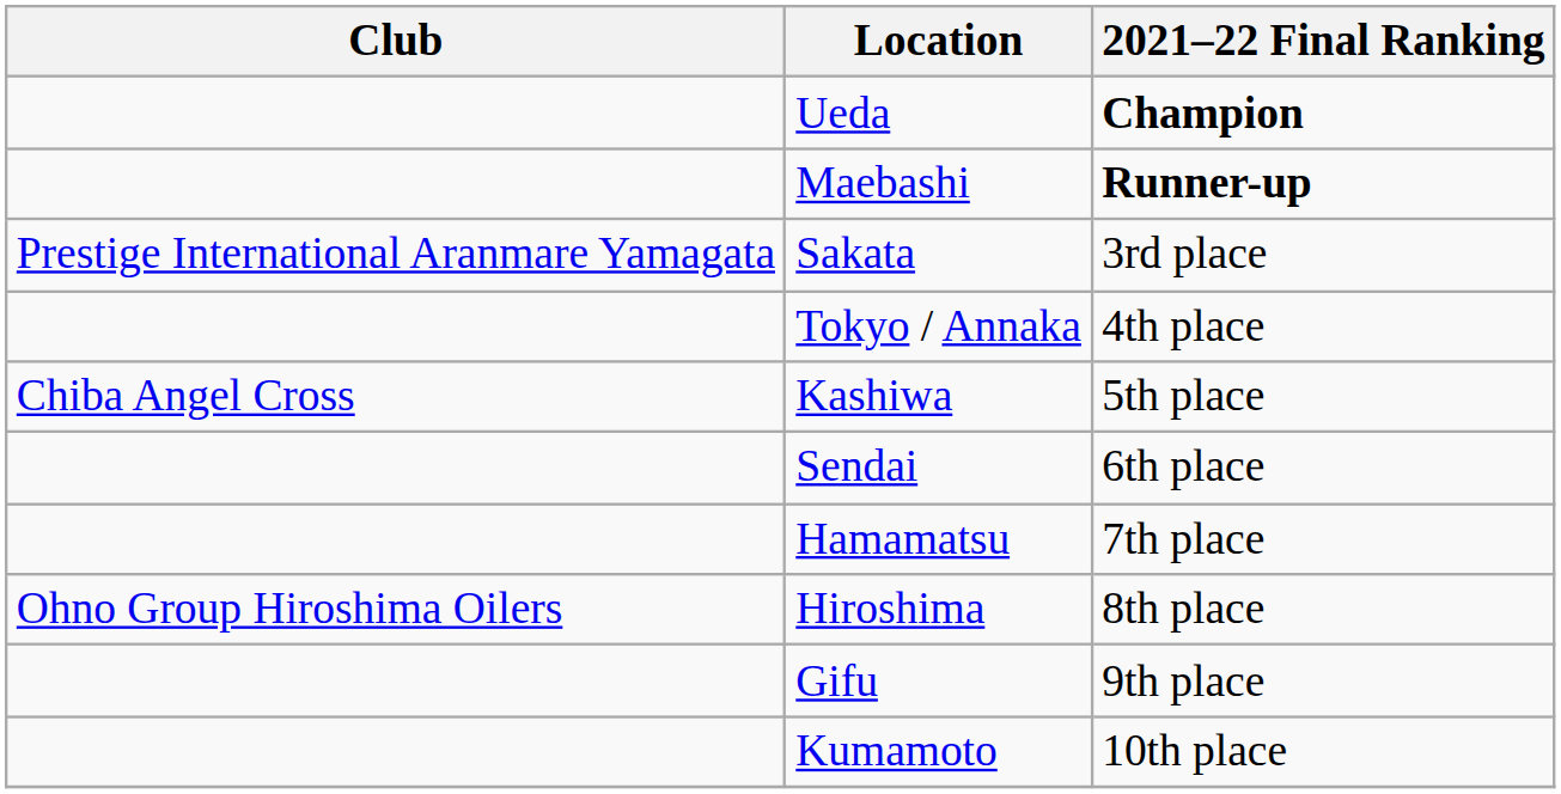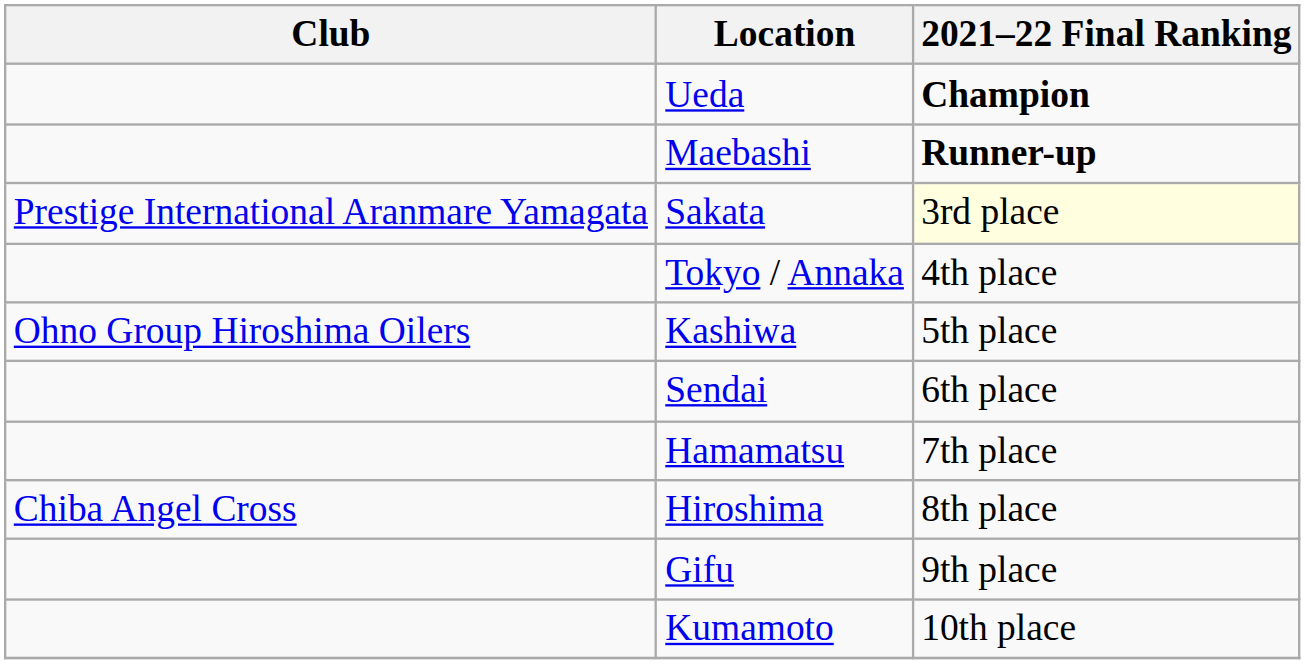 <table class="wikitable collapsible collapsed">
 <tr>
 <th>Club</th>
 <th>Location</th>
 <th>2021–22 Final Ranking</th>
 </tr>
 <tr>
 <td></td>
 <td><a href='#'>Ueda</a></td>
 <td><strong>Champion</strong></td>
 </tr>
 <tr>
 <td></td>
 <td><a href='#'>Maebashi</a></td>
 <td><strong>Runner-up</strong></td>
 </tr>
 <tr>
 <td><a href='#'>Prestige International Aranmare Yamagata</a></td>
 <td><a href='#'>Sakata</a></td>
-<td>3rd place</td>
+<td style="background: lightyellow;">3rd place</td>
 </tr>
 <tr>
 <td></td>
 <td><a href='#'>Tokyo</a> / <a href='#'>Annaka</a></td>
 <td>4th place</td>
 </tr>
 <tr>
-<td><a href='#'>Chiba Angel Cross</a></td>
+<td><a href='#'>Ohno Group Hiroshima Oilers</a></td>
 <td><a href='#'>Kashiwa</a></td>
 <td>5th place</td>
 </tr>
 <tr>
 <td></td>
 <td><a href='#'>Sendai</a></td>
 <td>6th place</td>
 </tr>
 <tr>
 <td></td>
 <td><a href='#'>Hamamatsu</a></td>
 <td>7th place</td>
 </tr>
 <tr>
-<td><a href='#'>Ohno Group Hiroshima Oilers</a></td>
+<td><a href='#'>Chiba Angel Cross</a></td>
 <td><a href='#'>Hiroshima</a></td>
 <td>8th place</td>
 </tr>
 <tr>
 <td></td>
 <td><a href='#'>Gifu</a></td>
 <td>9th place</td>
 </tr>
 <tr>
 <td></td>
 <td><a href='#'>Kumamoto</a></td>
 <td>10th place</td>
 </tr>
 <tr>
 </tr>
 </table>
